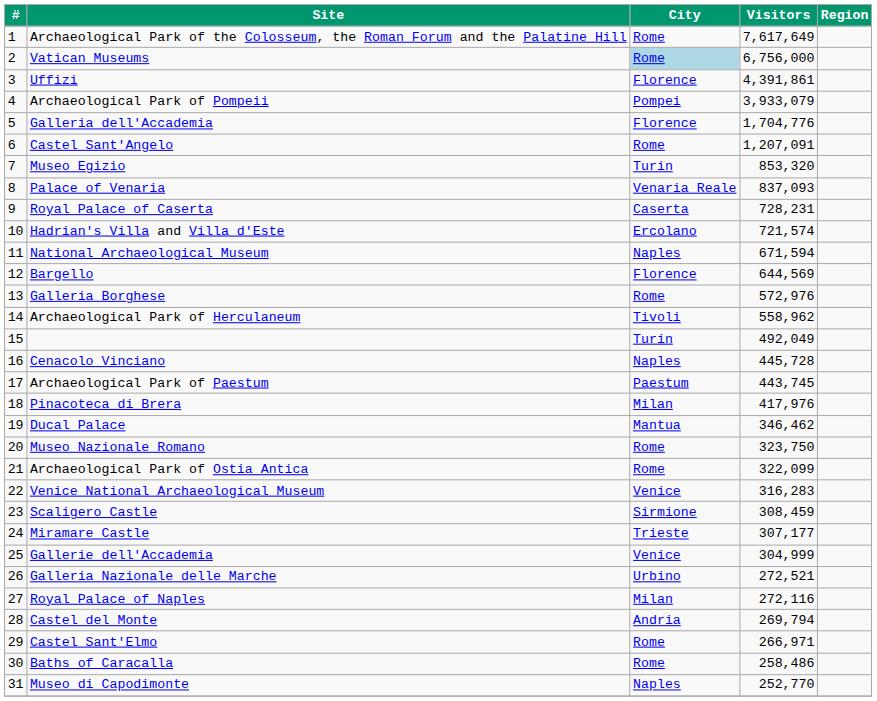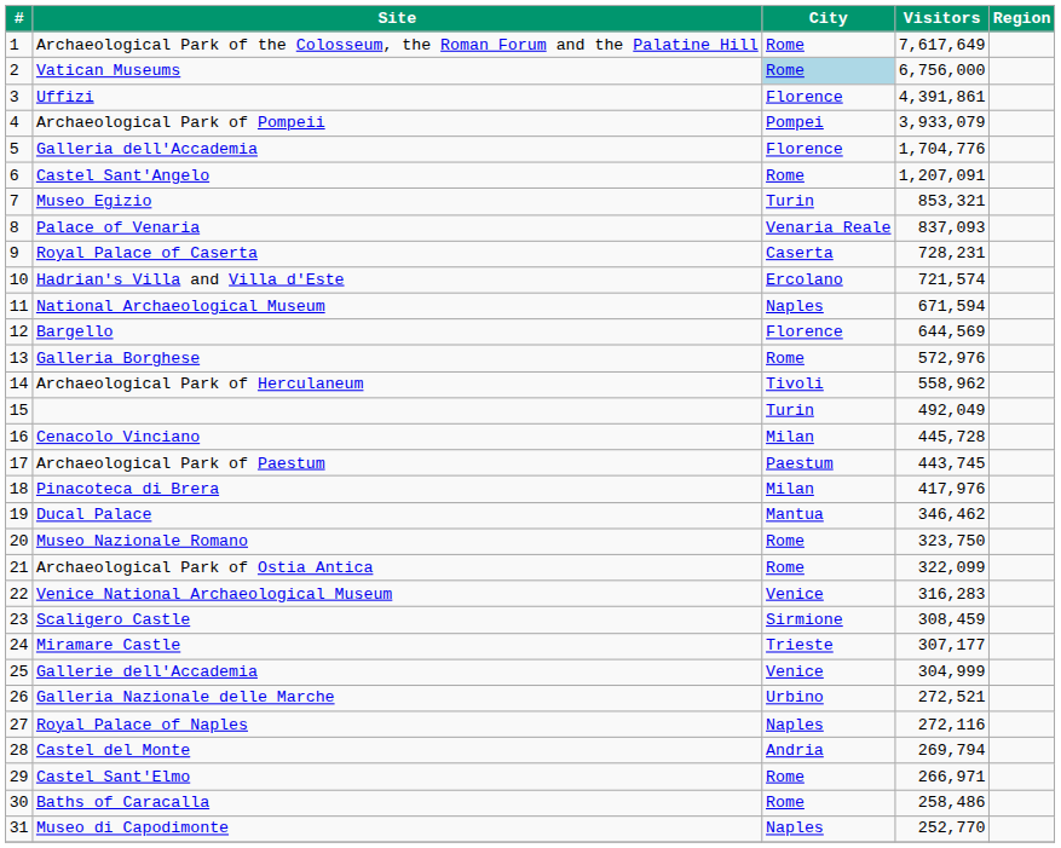 <table class="wikitable sortable">
 <tr style="color:white;">
 <th style="background:#00966E;">#</th>
 <th style="background:#00966E;">Site</th>
 <th style="background:#00966E;">City</th>
 <th style="background:#00966E;">Visitors</th>
 <th style="background:#00966E;">Region</th>
 </tr>
 <tr>
 <td>1</td>
 <td>Archaeological Park of the <a href='#'>Colosseum</a>, the <a href='#'>Roman Forum</a> and the <a href='#'>Palatine Hill</a></td>
 <td><a href='#'>Rome</a></td>
 <td align=right>7,617,649</td>
 <td></td>
 </tr>
 <tr>
 <td>2</td>
 <td><a href='#'>Vatican Museums</a></td>
 <td style="background: lightblue;"><a href='#'>Rome</a></td>
 <td align=right>6,756,000</td>
 <td></td>
 </tr>
 <tr>
 <td>3</td>
 <td><a href='#'>Uffizi</a></td>
 <td><a href='#'>Florence</a></td>
 <td align=right>4,391,861</td>
 <td></td>
 </tr>
 <tr>
 <td>4</td>
 <td>Archaeological Park of <a href='#'>Pompeii</a></td>
 <td><a href='#'>Pompei</a></td>
 <td align=right>3,933,079</td>
 <td></td>
 </tr>
 <tr>
 <td>5</td>
 <td><a href='#'>Galleria dell'Accademia</a></td>
 <td><a href='#'>Florence</a></td>
 <td align=right>1,704,776</td>
 <td></td>
 </tr>
 <tr>
 <td>6</td>
 <td><a href='#'>Castel Sant'Angelo</a></td>
 <td><a href='#'>Rome</a></td>
 <td align=right>1,207,091</td>
 <td></td>
 </tr>
 <tr>
 <td>7</td>
 <td><a href='#'>Museo Egizio</a></td>
 <td><a href='#'>Turin</a></td>
-<td align=right>853,320</td>
+<td align=right>853,321</td>
 <td></td>
 </tr>
 <tr>
 <td>8</td>
 <td><a href='#'>Palace of Venaria</a></td>
 <td><a href='#'>Venaria Reale</a></td>
 <td align=right>837,093</td>
 <td></td>
 </tr>
 <tr>
 <td>9</td>
 <td><a href='#'>Royal Palace of Caserta</a></td>
 <td><a href='#'>Caserta</a></td>
 <td align=right>728,231</td>
 <td></td>
 </tr>
 <tr>
 <td>10</td>
 <td><a href='#'>Hadrian's Villa</a> and <a href='#'>Villa d'Este</a></td>
 <td><a href='#'>Ercolano</a></td>
 <td align=right>721,574</td>
 <td></td>
 </tr>
 <tr>
 <td>11</td>
 <td><a href='#'>National Archaeological Museum</a></td>
 <td><a href='#'>Naples</a></td>
 <td align=right>671,594</td>
 <td></td>
 </tr>
 <tr>
 <td>12</td>
 <td><a href='#'>Bargello</a></td>
 <td><a href='#'>Florence</a></td>
 <td align=right>644,569</td>
 <td></td>
 </tr>
 <tr>
 <td>13</td>
 <td><a href='#'>Galleria Borghese</a></td>
 <td><a href='#'>Rome</a></td>
 <td align=right>572,976</td>
 <td></td>
 </tr>
 <tr>
 <td>14</td>
 <td>Archaeological Park of <a href='#'>Herculaneum</a></td>
 <td><a href='#'>Tivoli</a></td>
 <td align=right>558,962</td>
 <td></td>
 </tr>
 <tr>
 <td>15</td>
 <td></td>
 <td><a href='#'>Turin</a></td>
 <td align=right>492,049</td>
 <td></td>
 </tr>
 <tr>
 <td>16</td>
 <td><a href='#'>Cenacolo Vinciano</a></td>
-<td><a href='#'>Naples</a></td>
+<td><a href='#'>Milan</a></td>
 <td align=right>445,728</td>
 <td></td>
 </tr>
 <tr>
 <td>17</td>
 <td>Archaeological Park of <a href='#'>Paestum</a></td>
 <td><a href='#'>Paestum</a></td>
 <td align=right>443,745</td>
 <td></td>
 </tr>
 <tr>
 <td>18</td>
 <td><a href='#'>Pinacoteca di Brera</a></td>
 <td><a href='#'>Milan</a></td>
 <td align=right>417,976</td>
 <td></td>
 </tr>
 <tr>
 <td>19</td>
 <td><a href='#'>Ducal Palace</a></td>
 <td><a href='#'>Mantua</a></td>
 <td align=right>346,462</td>
 <td></td>
 </tr>
 <tr>
 <td>20</td>
 <td><a href='#'>Museo Nazionale Romano</a></td>
 <td><a href='#'>Rome</a></td>
 <td align=right>323,750</td>
 <td></td>
 </tr>
 <tr>
 <td>21</td>
 <td>Archaeological Park of <a href='#'>Ostia Antica</a></td>
 <td><a href='#'>Rome</a></td>
 <td align=right>322,099</td>
 <td></td>
 </tr>
 <tr>
 <td>22</td>
 <td><a href='#'>Venice National Archaeological Museum</a></td>
 <td><a href='#'>Venice</a></td>
 <td align=right>316,283</td>
 <td></td>
 </tr>
 <tr>
 <td>23</td>
 <td><a href='#'>Scaligero Castle</a></td>
 <td><a href='#'>Sirmione</a></td>
 <td align=right>308,459</td>
 <td></td>
 </tr>
 <tr>
 <td>24</td>
 <td><a href='#'>Miramare Castle</a></td>
 <td><a href='#'>Trieste</a></td>
 <td align=right>307,177</td>
 <td></td>
 </tr>
 <tr>
 <td>25</td>
 <td><a href='#'>Gallerie dell'Accademia</a></td>
 <td><a href='#'>Venice</a></td>
 <td align=right>304,999</td>
 <td></td>
 </tr>
 <tr>
 <td>26</td>
 <td><a href='#'>Galleria Nazionale delle Marche</a></td>
 <td><a href='#'>Urbino</a></td>
 <td align=right>272,521</td>
 <td></td>
 </tr>
 <tr>
 <td>27</td>
 <td><a href='#'>Royal Palace of Naples</a></td>
-<td><a href='#'>Milan</a></td>
+<td><a href='#'>Naples</a></td>
 <td align=right>272,116</td>
 <td></td>
 </tr>
 <tr>
 <td>28</td>
 <td><a href='#'>Castel del Monte</a></td>
 <td><a href='#'>Andria</a></td>
 <td align=right>269,794</td>
 <td></td>
 </tr>
 <tr>
 <td>29</td>
 <td><a href='#'>Castel Sant'Elmo</a></td>
 <td><a href='#'>Rome</a></td>
 <td align=right>266,971</td>
 <td></td>
 </tr>
 <tr>
 <td>30</td>
 <td><a href='#'>Baths of Caracalla</a></td>
 <td><a href='#'>Rome</a></td>
 <td align=right>258,486</td>
 <td></td>
 </tr>
 <tr>
 <td>31</td>
 <td><a href='#'>Museo di Capodimonte</a></td>
 <td><a href='#'>Naples</a></td>
 <td align=right>252,770</td>
 <td></td>
 </tr>
 <tr>
 </tr>
 </table>
